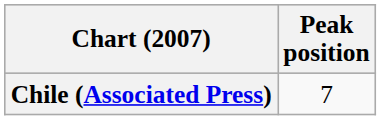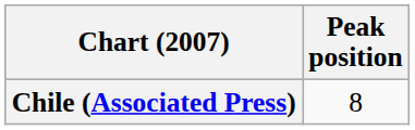 <table class="wikitable plainrowheaders" style="text-align:center">
 <tr>
 <th>Chart (2007)</th>
 <th>Peak<br>position</th>
 </tr>
 <tr>
 <th scope="row">Chile (<a href='#'>Associated Press</a>)</th>
-<td>7</td>
+<td>8</td>
 </tr>
 </table>
